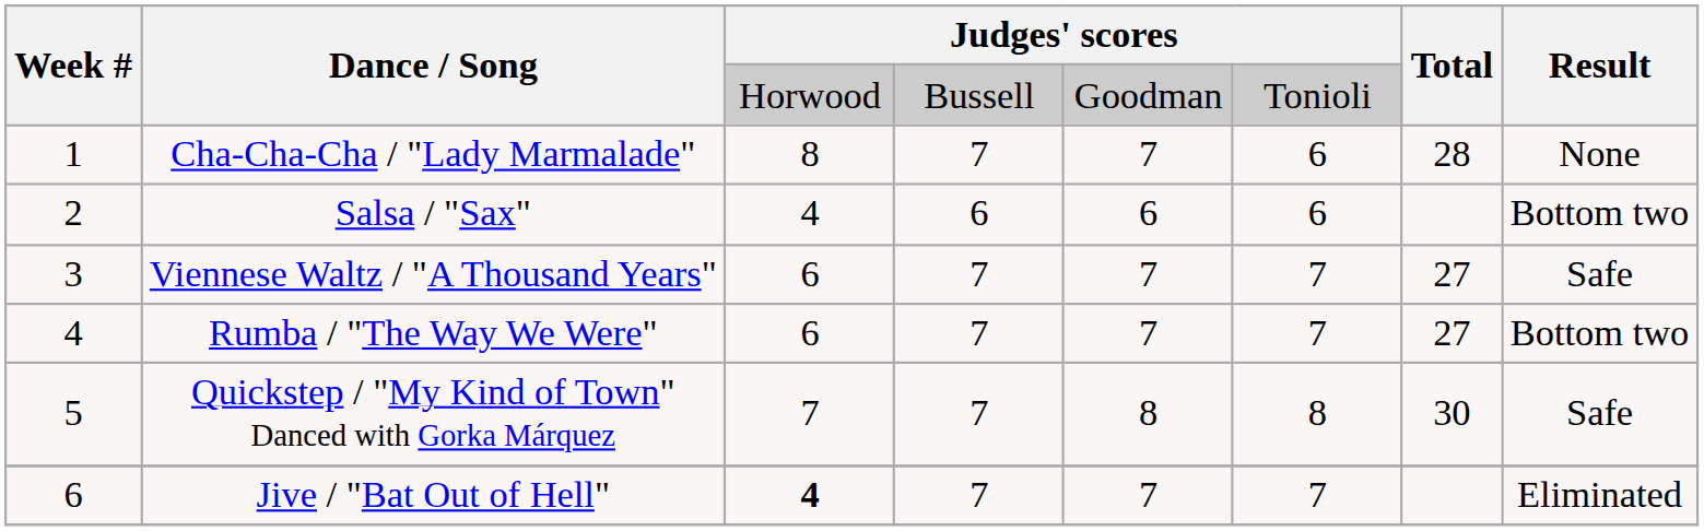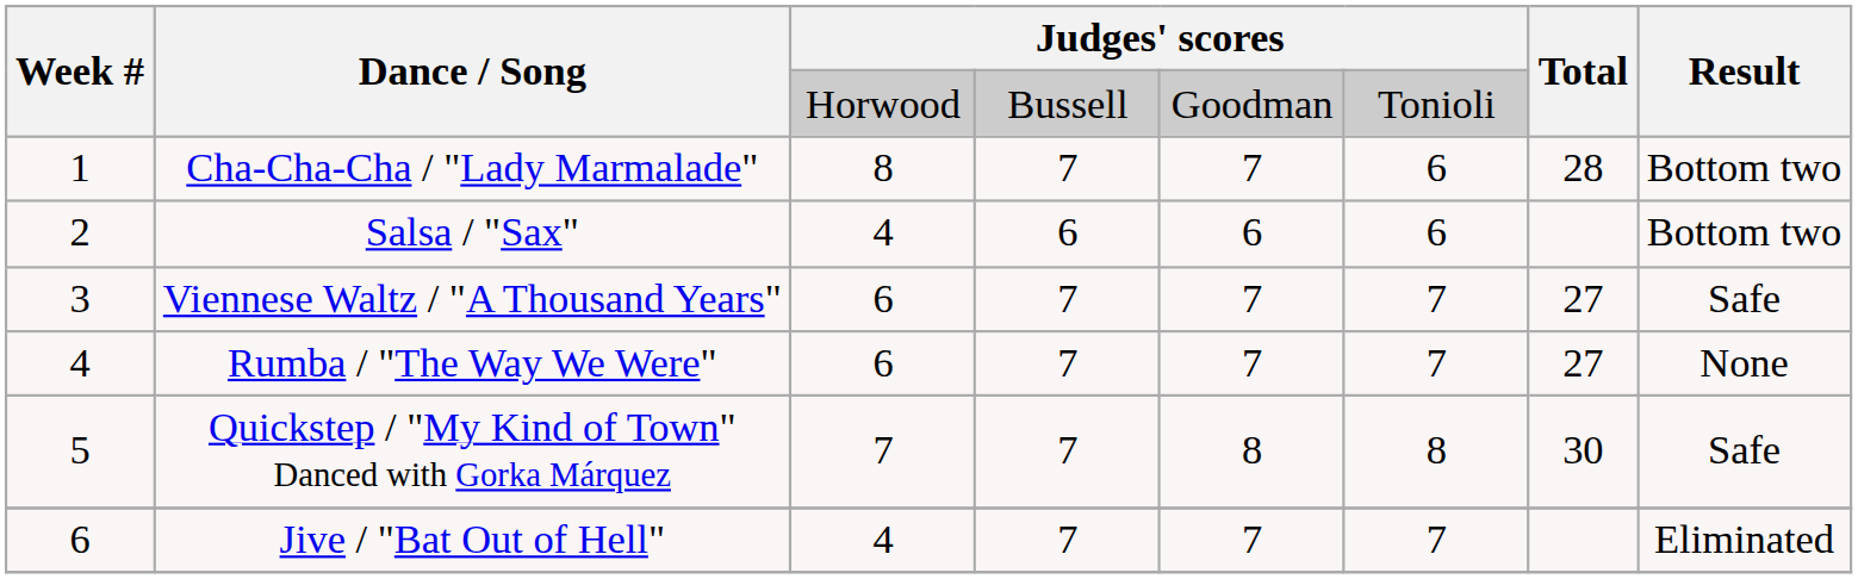 <table class="wikitable collapsible collapsed">
 <tr style="text-align:Center; background:#ccc;">
 <th rowspan="2">Week #</th>
 <th rowspan="2">Dance / Song</th>
 <th colspan="4">Judges' scores</th>
 <th rowspan="2">Total</th>
 <th rowspan="2">Result</th>
 </tr>
 <tr style="text-align:center; background:#ccc;">
 <td style="width:10%; ">Horwood</td>
 <td style="width:10%; ">Bussell</td>
 <td style="width:10%; ">Goodman</td>
 <td style="width:10%; ">Tonioli</td>
 </tr>
 <tr style="text-align: center; background:#faf6f6;">
 <td>1</td>
 <td><a href='#'>Cha-Cha-Cha</a> / "<a href='#'>Lady Marmalade</a>"</td>
 <td>8</td>
 <td>7</td>
 <td>7</td>
 <td>6</td>
 <td>28</td>
-<td>None</td>
+<td>Bottom two</td>
 </tr>
 <tr style="text-align: center; background:#faf6f6;">
 <td>2</td>
 <td><a href='#'>Salsa</a> / "<a href='#'>Sax</a>"</td>
 <td>4</td>
 <td>6</td>
 <td>6</td>
 <td>6</td>
 <td></td>
 <td>Bottom two</td>
 </tr>
 <tr style="text-align: center; background:#faf6f6;">
 <td>3</td>
 <td><a href='#'>Viennese Waltz</a> / "<a href='#'>A Thousand Years</a>"</td>
 <td>6</td>
 <td>7</td>
 <td>7</td>
 <td>7</td>
 <td>27</td>
 <td>Safe</td>
 </tr>
 <tr style="text-align: center; background:#faf6f6;">
 <td>4</td>
 <td><a href='#'>Rumba</a> / "<a href='#'>The Way We Were</a>"</td>
 <td>6</td>
 <td>7</td>
 <td>7</td>
 <td>7</td>
 <td>27</td>
-<td>Bottom two</td>
+<td>None</td>
 </tr>
 <tr style="text-align: center; background:#faf6f6;">
 <td>5</td>
 <td><a href='#'>Quickstep</a> / "<a href='#'>My Kind of Town</a>"<br><small>Danced with <a href='#'>Gorka Márquez</a></small></td>
 <td>7</td>
 <td>7</td>
 <td>8</td>
 <td>8</td>
 <td>30</td>
 <td>Safe</td>
 </tr>
 <tr style="text-align: center; background:#faf6f6;">
 </tr>
 <tr style="text-align: center; background:#faf6f6;">
 <td>6</td>
 <td><a href='#'>Jive</a> / "<a href='#'>Bat Out of Hell</a>"</td>
-<td><strong>4</strong></td>
+<td>4</td>
 <td>7</td>
 <td>7</td>
 <td>7</td>
 <td></td>
 <td>Eliminated</td>
 </tr>
 <tr style="text-align: center; background:#faf6f6;">
 </tr>
 </table>
